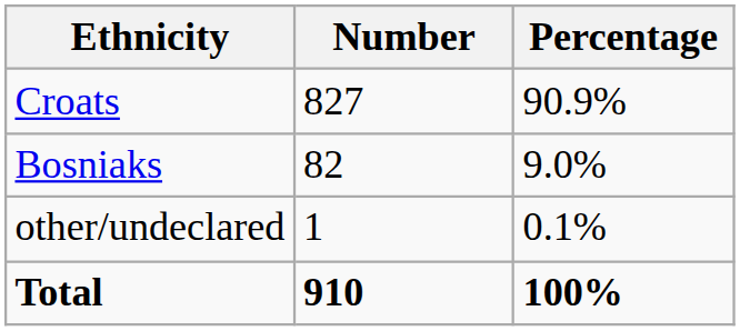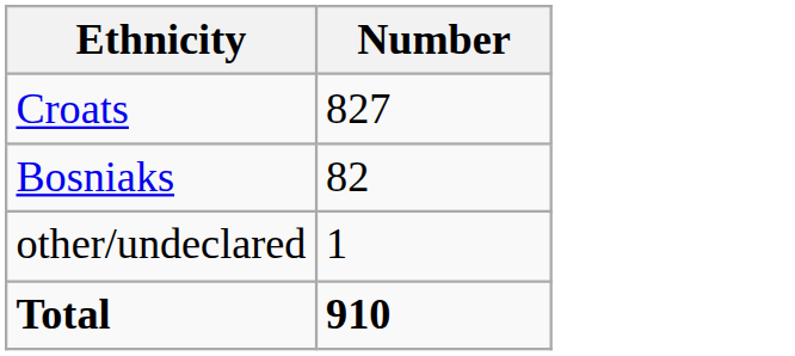 <table class="wikitable">
 <tr>
 <th width="100px">Ethnicity</th>
 <th width="80px">Number</th>
-<th width="80px">Percentage</th>
 </tr>
 <tr>
 <td><a href='#'>Croats</a></td>
 <td>827</td>
-<td>90.9%</td>
 </tr>
 <tr>
 <td><a href='#'>Bosniaks</a></td>
 <td>82</td>
-<td>9.0%</td>
 </tr>
 <tr>
 <td>other/undeclared</td>
 <td>1</td>
-<td>0.1%</td>
 </tr>
 <tr>
 <td><strong>Total</strong></td>
 <td><strong>910</strong></td>
-<td><strong>100%</strong></td>
 </tr>
 </table>
